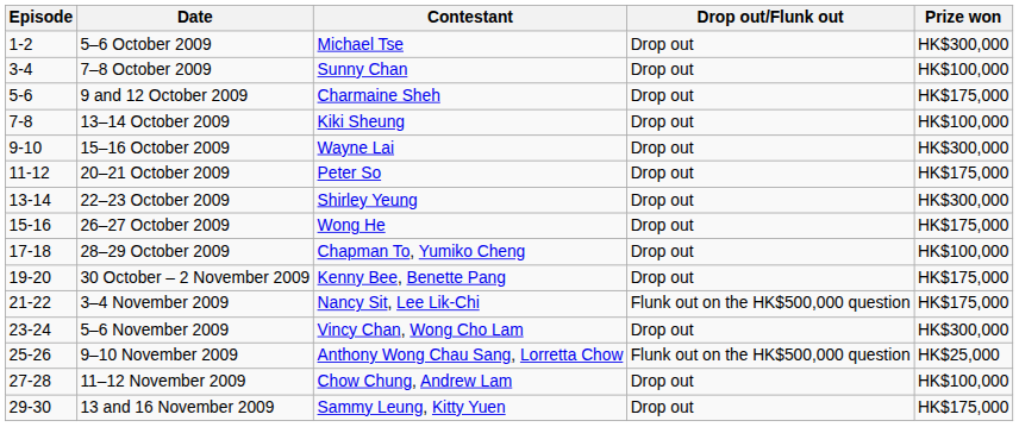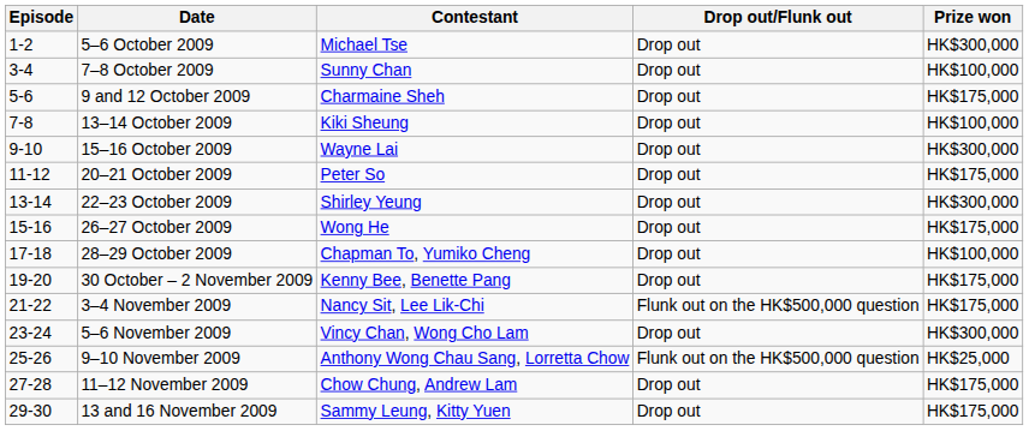 <table class="wikitable">
 <tr>
 <th>Episode</th>
 <th>Date</th>
 <th>Contestant</th>
 <th>Drop out/Flunk out</th>
 <th>Prize won</th>
 </tr>
 <tr>
 <td>1-2</td>
 <td>5–6 October 2009</td>
 <td><a href='#'>Michael Tse</a></td>
 <td>Drop out</td>
 <td>HK$300,000</td>
 </tr>
 <tr>
 <td>3-4</td>
 <td>7–8 October 2009</td>
 <td><a href='#'>Sunny Chan</a></td>
 <td>Drop out</td>
 <td>HK$100,000</td>
 </tr>
 <tr>
 <td>5-6</td>
 <td>9 and 12 October 2009</td>
 <td><a href='#'>Charmaine Sheh</a></td>
 <td>Drop out</td>
 <td>HK$175,000</td>
 </tr>
 <tr>
 <td>7-8</td>
 <td>13–14 October 2009</td>
 <td><a href='#'>Kiki Sheung</a></td>
 <td>Drop out</td>
 <td>HK$100,000</td>
 </tr>
 <tr>
 <td>9-10</td>
 <td>15–16 October 2009</td>
 <td><a href='#'>Wayne Lai</a></td>
 <td>Drop out</td>
 <td>HK$300,000</td>
 </tr>
 <tr>
 <td>11-12</td>
 <td>20–21 October 2009</td>
 <td><a href='#'>Peter So</a></td>
 <td>Drop out</td>
 <td>HK$175,000</td>
 </tr>
 <tr>
 <td>13-14</td>
 <td>22–23 October 2009</td>
 <td><a href='#'>Shirley Yeung</a></td>
 <td>Drop out</td>
 <td>HK$300,000</td>
 </tr>
 <tr>
 <td>15-16</td>
 <td>26–27 October 2009</td>
 <td><a href='#'>Wong He</a></td>
 <td>Drop out</td>
 <td>HK$175,000</td>
 </tr>
 <tr>
 <td>17-18</td>
 <td>28–29 October 2009</td>
 <td><a href='#'>Chapman To</a>, <a href='#'>Yumiko Cheng</a></td>
 <td>Drop out</td>
 <td>HK$100,000</td>
 </tr>
 <tr>
 <td>19-20</td>
 <td>30 October – 2 November 2009</td>
 <td><a href='#'>Kenny Bee</a>, <a href='#'>Benette Pang</a></td>
 <td>Drop out</td>
 <td>HK$175,000</td>
 </tr>
 <tr>
 <td>21-22</td>
 <td>3–4 November 2009</td>
 <td><a href='#'>Nancy Sit</a>, <a href='#'>Lee Lik-Chi</a></td>
 <td>Flunk out on the HK$500,000 question</td>
 <td>HK$175,000</td>
 </tr>
 <tr>
 <td>23-24</td>
 <td>5–6 November 2009</td>
 <td><a href='#'>Vincy Chan</a>, <a href='#'>Wong Cho Lam</a></td>
 <td>Drop out</td>
 <td>HK$300,000</td>
 </tr>
 <tr>
 <td>25-26</td>
 <td>9–10 November 2009</td>
 <td><a href='#'>Anthony Wong Chau Sang</a>, <a href='#'>Lorretta Chow</a></td>
 <td>Flunk out on the HK$500,000 question</td>
 <td>HK$25,000</td>
 </tr>
 <tr>
 <td>27-28</td>
 <td>11–12 November 2009</td>
 <td><a href='#'>Chow Chung</a>, <a href='#'>Andrew Lam</a></td>
 <td>Drop out</td>
-<td>HK$100,000</td>
+<td>HK$175,000</td>
 </tr>
 <tr>
 <td>29-30</td>
 <td>13 and 16 November 2009</td>
 <td><a href='#'>Sammy Leung</a>, <a href='#'>Kitty Yuen</a></td>
 <td>Drop out</td>
 <td>HK$175,000</td>
 </tr>
 </table>
